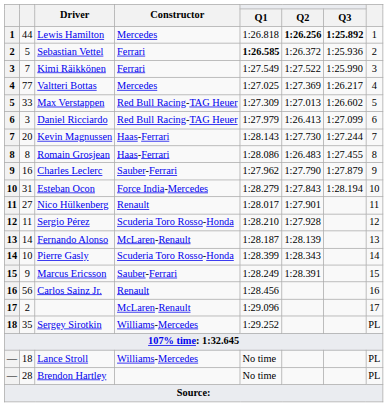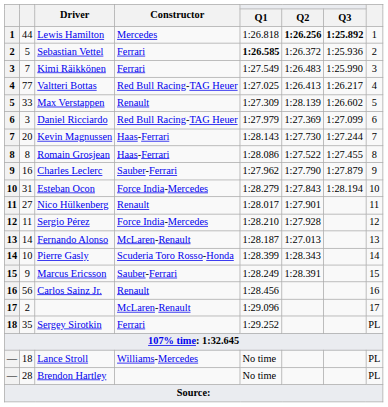 <table class="wikitable sortable" style="font-size:85%">
 <tr>
 <th rowspan=2></th>
 <th rowspan=2></th>
 <th rowspan=2>Driver</th>
 <th rowspan=2>Constructor</th>
 <th style="background:#eaecf0; text-align:center;" colspan="3"></th>
 <th rowspan=2></th>
 </tr>
 <tr>
 <th>Q1</th>
 <th>Q2</th>
 <th>Q3</th>
 </tr>
 <tr>
 <th>1</th>
 <td align="center">44</td>
 <td data-sort-value="HAM"> <a href='#'>Lewis Hamilton</a></td>
 <td><a href='#'>Mercedes</a></td>
 <td>1:26.818</td>
 <td><strong>1:26.256</strong></td>
 <td><strong>1:25.892</strong></td>
 <td align="center">1</td>
 </tr>
 <tr>
 <th>2</th>
 <td align="center">5</td>
 <td data-sort-value="VET"> <a href='#'>Sebastian Vettel</a></td>
 <td><a href='#'>Ferrari</a></td>
 <td><strong>1:26.585</strong></td>
 <td>1:26.372</td>
 <td>1:25.936</td>
 <td align="center">2</td>
 </tr>
 <tr>
 <th>3</th>
 <td align="center">7</td>
 <td data-sort-value="RAI"> <a href='#'>Kimi Räikkönen</a></td>
 <td><a href='#'>Ferrari</a></td>
 <td>1:27.549</td>
-<td>1:27.522</td>
+<td>1:26.483</td>
 <td>1:25.990</td>
 <td align="center">3</td>
 </tr>
 <tr>
 <th>4</th>
 <td align="center">77</td>
 <td data-sort-value="BOT"> <a href='#'>Valtteri Bottas</a></td>
-<td><a href='#'>Mercedes</a></td>
+<td><a href='#'>Red Bull Racing</a>-<a href='#'>TAG Heuer</a></td>
 <td>1:27.025</td>
-<td>1:27.369</td>
+<td>1:26.413</td>
 <td>1:26.217</td>
 <td align="center">4</td>
 </tr>
 <tr>
 <th>5</th>
 <td align="center">33</td>
 <td data-sort-value="VER"> <a href='#'>Max Verstappen</a></td>
-<td><a href='#'>Red Bull Racing</a>-<a href='#'>TAG Heuer</a></td>
+<td><a href='#'>Renault</a></td>
 <td>1:27.309</td>
-<td>1:27.013</td>
+<td>1:28.139</td>
 <td>1:26.602</td>
 <td align="center">5</td>
 </tr>
 <tr>
 <th>6</th>
 <td align="center">3</td>
 <td data-sort-value="RIC"> <a href='#'>Daniel Ricciardo</a></td>
 <td><a href='#'>Red Bull Racing</a>-<a href='#'>TAG Heuer</a></td>
 <td>1:27.979</td>
-<td>1:26.413</td>
+<td>1:27.369</td>
 <td>1:27.099</td>
 <td align="center">6</td>
 </tr>
 <tr>
 <th>7</th>
 <td align="center">20</td>
 <td data-sort-value="MAG"> <a href='#'>Kevin Magnussen</a></td>
 <td><a href='#'>Haas</a>-<a href='#'>Ferrari</a></td>
 <td>1:28.143</td>
 <td>1:27.730</td>
 <td>1:27.244</td>
 <td align="center">7</td>
 </tr>
 <tr>
 <th>8</th>
 <td align="center">8</td>
 <td data-sort-value="GRO"> <a href='#'>Romain Grosjean</a></td>
 <td><a href='#'>Haas</a>-<a href='#'>Ferrari</a></td>
 <td>1:28.086</td>
-<td>1:26.483</td>
+<td>1:27.522</td>
 <td>1:27.455</td>
 <td align="center">8</td>
 </tr>
 <tr>
 <th>9</th>
 <td align="center">16</td>
 <td data-sort-value="LEC"> <a href='#'>Charles Leclerc</a></td>
 <td><a href='#'>Sauber</a>-<a href='#'>Ferrari</a></td>
 <td>1:27.962</td>
 <td>1:27.790</td>
 <td>1:27.879</td>
 <td align="center">9</td>
 </tr>
 <tr>
 <th>10</th>
 <td align="center">31</td>
 <td data-sort-value="OCO"> <a href='#'>Esteban Ocon</a></td>
 <td><a href='#'>Force India</a>-<a href='#'>Mercedes</a></td>
 <td>1:28.279</td>
 <td>1:27.843</td>
 <td>1:28.194</td>
 <td align="center">10</td>
 </tr>
 <tr>
 <th>11</th>
 <td align="center">27</td>
 <td data-sort-value="HUL"> <a href='#'>Nico Hülkenberg</a></td>
 <td><a href='#'>Renault</a></td>
 <td>1:28.017</td>
 <td>1:27.901</td>
 <td></td>
 <td align="center">11</td>
 </tr>
 <tr>
 <th>12</th>
 <td align="center">11</td>
 <td data-sort-value="PER"> <a href='#'>Sergio Pérez</a></td>
-<td><a href='#'>Scuderia Toro Rosso</a>-<a href='#'>Honda</a></td>
+<td><a href='#'>Force India</a>-<a href='#'>Mercedes</a></td>
 <td>1:28.210</td>
 <td>1:27.928</td>
 <td></td>
 <td align="center">12</td>
 </tr>
 <tr>
 <th>13</th>
 <td align="center">14</td>
 <td data-sort-value="ALO"> <a href='#'>Fernando Alonso</a></td>
 <td><a href='#'>McLaren</a>-<a href='#'>Renault</a></td>
 <td>1:28.187</td>
-<td>1:28.139</td>
+<td>1:27.013</td>
 <td></td>
 <td align="center">13</td>
 </tr>
 <tr>
 <th>14</th>
 <td align="center">10</td>
 <td data-sort-value="GAS"> <a href='#'>Pierre Gasly</a></td>
 <td><a href='#'>Scuderia Toro Rosso</a>-<a href='#'>Honda</a></td>
 <td>1:28.399</td>
 <td>1:28.343</td>
 <td></td>
 <td align="center">14</td>
 </tr>
 <tr>
 <th>15</th>
 <td align="center">9</td>
 <td data-sort-value="ERI"> <a href='#'>Marcus Ericsson</a></td>
 <td><a href='#'>Sauber</a>-<a href='#'>Ferrari</a></td>
 <td>1:28.249</td>
 <td>1:28.391</td>
 <td></td>
 <td align="center">15</td>
 </tr>
 <tr>
 <th>16</th>
 <td align="center">56</td>
 <td data-sort-value="SAI"> <a href='#'>Carlos Sainz Jr.</a></td>
 <td><a href='#'>Renault</a></td>
 <td>1:28.456</td>
 <td></td>
 <td></td>
 <td align="center">16</td>
 </tr>
 <tr>
 <th>17</th>
 <td align="center">2</td>
 <td data-sort-value="VAN"></td>
 <td><a href='#'>McLaren</a>-<a href='#'>Renault</a></td>
 <td>1:29.096</td>
 <td></td>
 <td></td>
 <td align="center">17</td>
 </tr>
 <tr>
 <th>18</th>
 <td align="center">35</td>
 <td data-sort-value="SIR"> <a href='#'>Sergey Sirotkin</a></td>
-<td><a href='#'>Williams</a>-<a href='#'>Mercedes</a></td>
+<td><a href='#'>Ferrari</a></td>
 <td>1:29.252</td>
 <td></td>
 <td></td>
 <td align="center">PL</td>
 </tr>
 <tr>
 <td style="background:#eaecf0; text-align:center;" colspan="8"><strong><a href='#'>107% time</a>: 1:32.645</strong></td>
 </tr>
 <tr>
 <th>—</th>
 <td align="center">18</td>
 <td data-sort-value="STR"> <a href='#'>Lance Stroll</a></td>
 <td><a href='#'>Williams</a>-<a href='#'>Mercedes</a></td>
 <td>No time</td>
 <td></td>
 <td></td>
 <td align="center">PL</td>
 </tr>
 <tr>
 <th>—</th>
 <td align="center">28</td>
 <td data-sort-value="HAR"> <a href='#'>Brendon Hartley</a></td>
 <td></td>
 <td>No time</td>
 <td></td>
 <td></td>
 <td align="center">PL</td>
 </tr>
 <tr>
 <td style="background:#eaecf0; text-align:center;" colspan="8"><strong>Source:</strong></td>
 </tr>
 </table>
